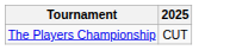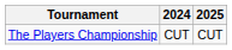 <table class="wikitable" style="font-size:95%;text-align:center;">
 <tr>
 <th>Tournament</th>
+<th>2024</th>
 <th>2025</th>
 </tr>
 <tr>
 <td align=left><a href='#'>The Players Championship</a></td>
 <td>CUT</td>
+<td>CUT</td>
 </tr>
 </table>
